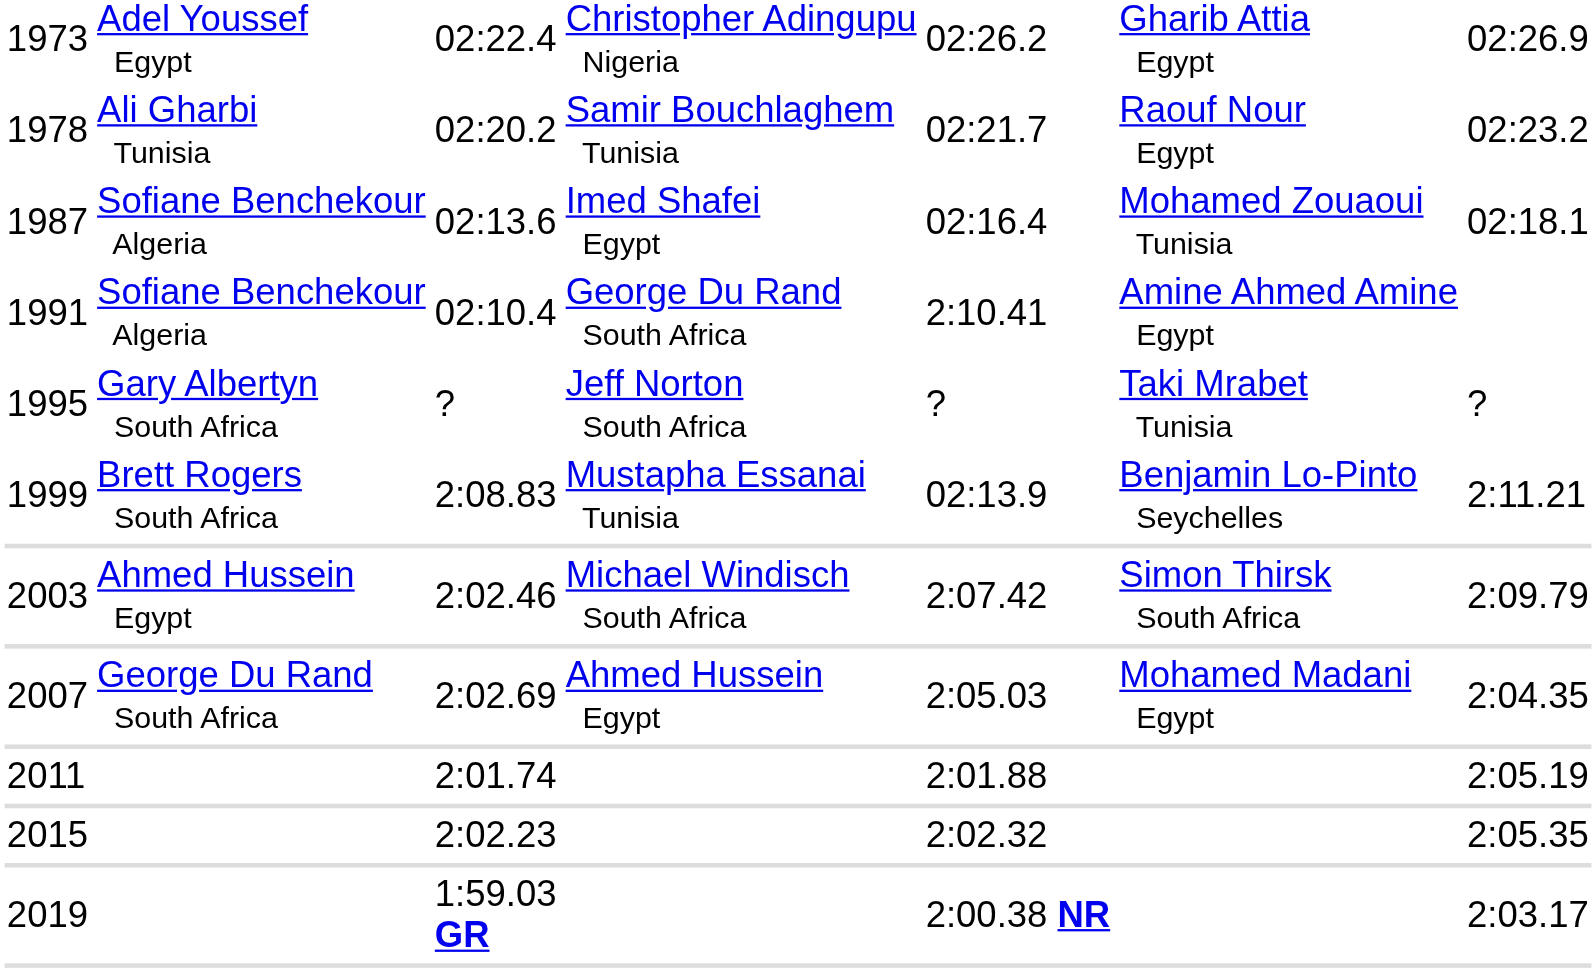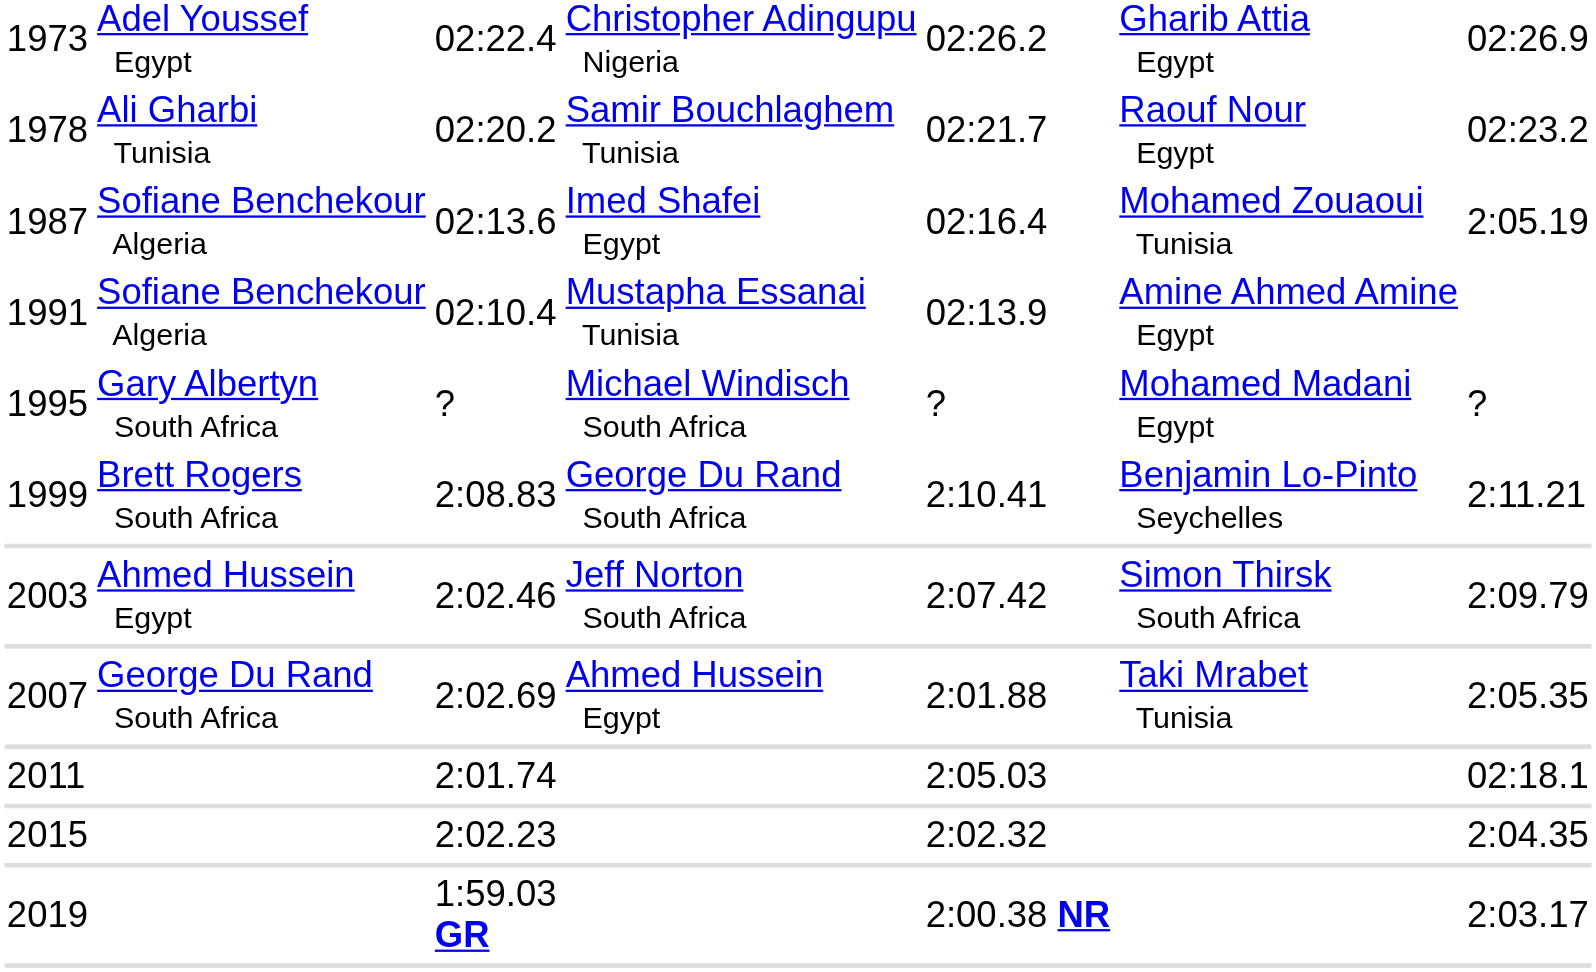 <table>
 <tr>
 <td>1973</td>
 <td><a href='#'>Adel Youssef</a> <small><br>    Egypt </small></td>
 <td>02:22.4</td>
 <td><a href='#'>Christopher Adingupu</a> <small><br>    Nigeria </small></td>
 <td>02:26.2</td>
 <td><a href='#'>Gharib Attia</a> <small><br>    Egypt </small></td>
 <td>02:26.9</td>
 </tr>
 <tr>
 <td>1978</td>
 <td><a href='#'>Ali Gharbi</a> <small><br>    Tunisia </small></td>
 <td>02:20.2</td>
 <td><a href='#'>Samir Bouchlaghem</a> <small><br>    Tunisia </small></td>
 <td>02:21.7</td>
 <td><a href='#'>Raouf Nour</a> <small><br>    Egypt </small></td>
 <td>02:23.2</td>
 </tr>
 <tr>
 <td>1987</td>
 <td><a href='#'>Sofiane Benchekour</a> <small><br>    Algeria </small></td>
 <td>02:13.6</td>
 <td><a href='#'>Imed Shafei</a> <small><br>    Egypt </small></td>
 <td>02:16.4</td>
 <td><a href='#'>Mohamed Zouaoui</a> <small><br>    Tunisia </small></td>
-<td>02:18.1</td>
+<td>2:05.19</td>
 </tr>
 <tr>
 <td>1991</td>
 <td><a href='#'>Sofiane Benchekour</a> <small><br>    Algeria </small></td>
 <td>02:10.4</td>
-<td><a href='#'>George Du Rand</a> <small><br>    South Africa </small></td>
-<td>2:10.41</td>
+<td><a href='#'>Mustapha Essanai</a> <small><br>    Tunisia </small></td>
+<td>02:13.9</td>
 <td><a href='#'>Amine Ahmed Amine</a> <small><br>    Egypt </small></td>
 <td></td>
 </tr>
 <tr>
 <td>1995</td>
 <td><a href='#'>Gary Albertyn</a> <small><br>    South Africa </small></td>
 <td>?</td>
-<td><a href='#'>Jeff Norton</a> <small><br>    South Africa </small></td>
+<td><a href='#'>Michael Windisch</a> <small><br>    South Africa </small></td>
 <td>?</td>
-<td><a href='#'>Taki Mrabet</a> <small><br>   Tunisia</small></td>
+<td><a href='#'>Mohamed Madani</a> <small><br>    Egypt </small></td>
 <td>?</td>
 </tr>
 <tr>
 <td>1999</td>
 <td><a href='#'>Brett Rogers</a> <small><br>    South Africa </small></td>
 <td>2:08.83</td>
-<td><a href='#'>Mustapha Essanai</a> <small><br>    Tunisia </small></td>
-<td>02:13.9</td>
+<td><a href='#'>George Du Rand</a> <small><br>    South Africa </small></td>
+<td>2:10.41</td>
 <td><a href='#'>Benjamin Lo-Pinto</a> <small><br>    Seychelles </small></td>
 <td>2:11.21</td>
 </tr>
 <tr bgcolor=#DDDDDD>
 <td colspan=7></td>
 </tr>
 <tr>
 <td>2003</td>
 <td><a href='#'>Ahmed Hussein</a> <small><br>    Egypt </small></td>
 <td>2:02.46</td>
-<td><a href='#'>Michael Windisch</a> <small><br>    South Africa </small></td>
+<td><a href='#'>Jeff Norton</a> <small><br>    South Africa </small></td>
 <td>2:07.42</td>
 <td><a href='#'>Simon Thirsk</a> <small><br>    South Africa </small></td>
 <td>2:09.79</td>
 </tr>
 <tr bgcolor=#DDDDDD>
 <td colspan=7></td>
 </tr>
 <tr>
 <td>2007</td>
 <td><a href='#'>George Du Rand</a> <small><br>   South Africa</small></td>
 <td>2:02.69</td>
 <td><a href='#'>Ahmed Hussein</a> <small><br>   Egypt</small></td>
-<td>2:05.03</td>
-<td><a href='#'>Mohamed Madani</a> <small><br>    Egypt </small></td>
-<td>2:04.35</td>
+<td>2:01.88</td>
+<td><a href='#'>Taki Mrabet</a> <small><br>   Tunisia</small></td>
+<td>2:05.35</td>
 </tr>
 <tr bgcolor=#DDDDDD>
 <td colspan=7></td>
 </tr>
 <tr>
 <td>2011</td>
 <td></td>
 <td>2:01.74</td>
 <td></td>
-<td>2:01.88</td>
+<td>2:05.03</td>
 <td></td>
-<td>2:05.19</td>
+<td>02:18.1</td>
 </tr>
 <tr bgcolor=#DDDDDD>
 <td colspan=7></td>
 </tr>
 <tr>
 <td>2015<br></td>
 <td></td>
 <td>2:02.23</td>
 <td></td>
 <td>2:02.32</td>
 <td></td>
-<td>2:05.35</td>
+<td>2:04.35</td>
 </tr>
 <tr bgcolor=#DDDDDD>
 <td colspan=7></td>
 </tr>
 <tr>
 <td>2019<br></td>
 <td></td>
 <td>1:59.03<br><strong><a href='#'>GR</a></strong></td>
 <td></td>
 <td>2:00.38 <strong><a href='#'>NR</a></strong></td>
 <td></td>
 <td>2:03.17</td>
 </tr>
 <tr bgcolor=#DDDDDD>
 <td colspan=7></td>
 </tr>
 </table>
